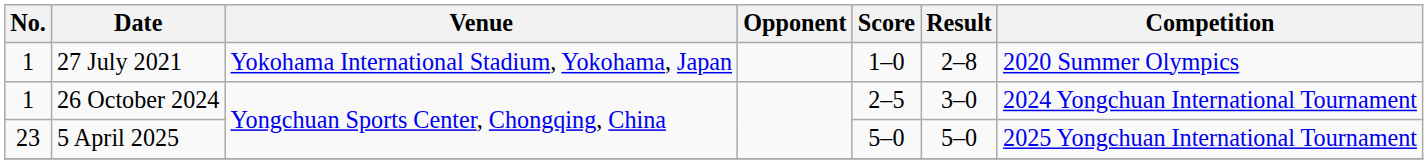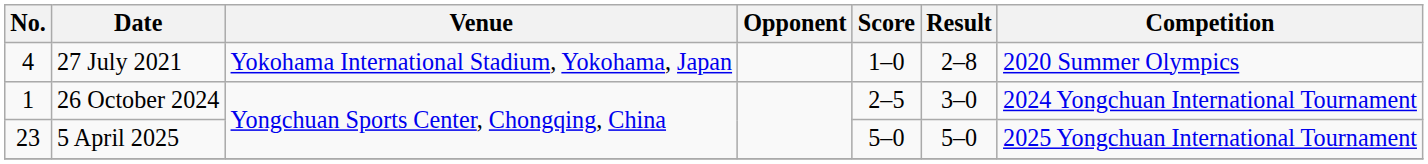 <table class="wikitable sortable">
 <tr>
 <th scope="col">No.</th>
 <th scope="col">Date</th>
 <th scope="col">Venue</th>
 <th scope="col">Opponent</th>
 <th scope="col">Score</th>
 <th scope="col">Result</th>
 <th scope="col">Competition</th>
 </tr>
 <tr>
-<td style="text-align:center">1</td>
+<td style="text-align:center">4</td>
 <td>27 July 2021</td>
 <td><a href='#'>Yokohama International Stadium</a>, <a href='#'>Yokohama</a>, <a href='#'>Japan</a></td>
 <td></td>
 <td style="text-align:center">1–0</td>
 <td style="text-align:center">2–8</td>
 <td><a href='#'>2020 Summer Olympics</a></td>
 </tr>
 <tr>
 <td style="text-align:center">1</td>
 <td>26 October 2024</td>
 <td rowspan=2><a href='#'>Yongchuan Sports Center</a>, <a href='#'>Chongqing</a>, <a href='#'>China</a></td>
 <td rowspan=2></td>
 <td style="text-align:center">2–5</td>
 <td style="text-align:center">3–0</td>
 <td><a href='#'>2024 Yongchuan International Tournament</a></td>
 </tr>
 <tr>
 <td style="text-align:center">23</td>
 <td>5 April 2025</td>
 <td style="text-align:center">5–0</td>
 <td style="text-align:center">5–0</td>
 <td><a href='#'>2025 Yongchuan International Tournament</a></td>
 </tr>
 <tr>
 </tr>
 </table>
